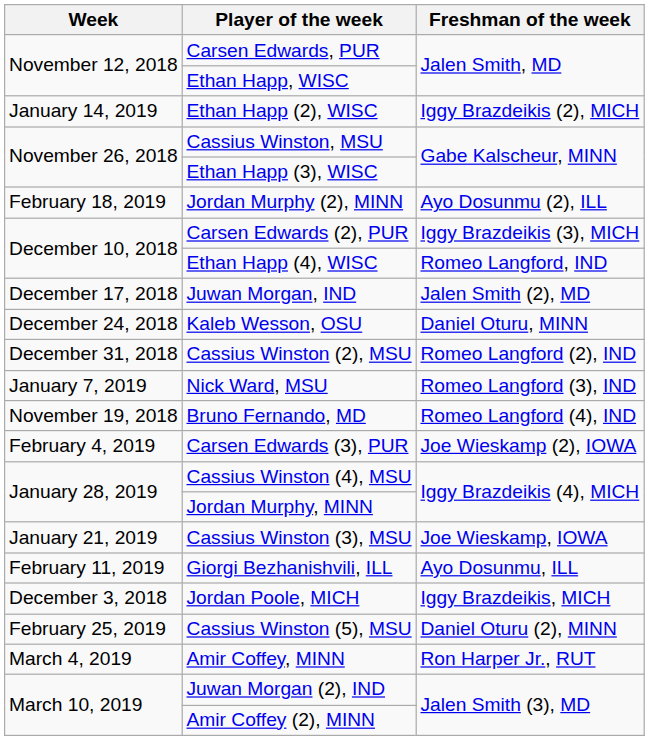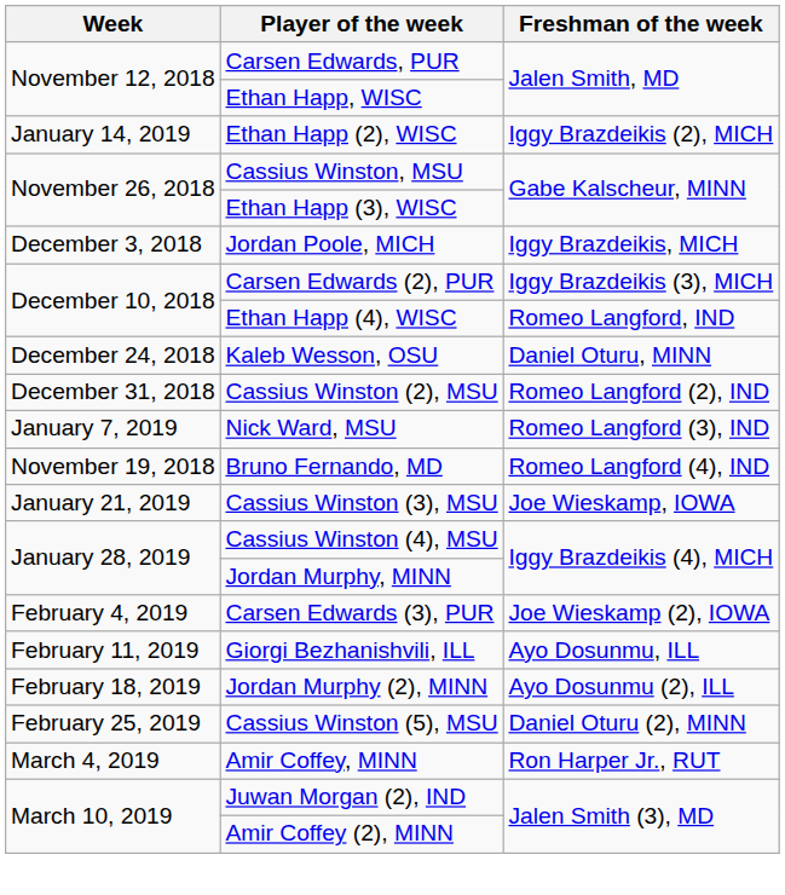 <table class="wikitable" border="1">
 <tr>
 <th>Week</th>
 <th>Player of the week</th>
 <th>Freshman of the week</th>
 </tr>
 <tr>
 <td rowspan=2 valign=middle>November 12, 2018</td>
 <td><a href='#'>Carsen Edwards</a>, <a href='#'>PUR</a></td>
 <td rowspan=2 valign=middle><a href='#'>Jalen Smith</a>, <a href='#'>MD</a></td>
 </tr>
 <tr>
 <td><a href='#'>Ethan Happ</a>, <a href='#'>WISC</a></td>
 </tr>
 <tr>
 <td>January 14, 2019</td>
 <td><a href='#'>Ethan Happ</a> (2), <a href='#'>WISC</a></td>
 <td><a href='#'>Iggy Brazdeikis</a> (2), <a href='#'>MICH</a></td>
 </tr>
 <tr>
 <td rowspan=2 valign=middle>November 26, 2018</td>
 <td><a href='#'>Cassius Winston</a>, <a href='#'>MSU</a></td>
 <td rowspan=2 valign=middle><a href='#'>Gabe Kalscheur</a>, <a href='#'>MINN</a></td>
 </tr>
 <tr>
 <td><a href='#'>Ethan Happ</a> (3), <a href='#'>WISC</a></td>
 </tr>
 <tr>
-<td>February 18, 2019</td>
-<td><a href='#'>Jordan Murphy</a> (2), <a href='#'>MINN</a></td>
-<td><a href='#'>Ayo Dosunmu</a> (2), <a href='#'>ILL</a></td>
+<td>December 3, 2018</td>
+<td><a href='#'>Jordan Poole</a>, <a href='#'>MICH</a></td>
+<td><a href='#'>Iggy Brazdeikis</a>, <a href='#'>MICH</a></td>
 </tr>
 <tr>
 <td rowspan=2 valign=middle>December 10, 2018</td>
 <td><a href='#'>Carsen Edwards</a> (2), <a href='#'>PUR</a></td>
 <td><a href='#'>Iggy Brazdeikis</a> (3), <a href='#'>MICH</a></td>
 </tr>
 <tr>
 <td><a href='#'>Ethan Happ</a> (4), <a href='#'>WISC</a></td>
 <td><a href='#'>Romeo Langford</a>, <a href='#'>IND</a></td>
-</tr>
-<tr>
-<td>December 17, 2018</td>
-<td><a href='#'>Juwan Morgan</a>, <a href='#'>IND</a></td>
-<td><a href='#'>Jalen Smith</a> (2), <a href='#'>MD</a></td>
 </tr>
 <tr>
 <td>December 24, 2018</td>
 <td><a href='#'>Kaleb Wesson</a>, <a href='#'>OSU</a></td>
 <td><a href='#'>Daniel Oturu</a>, <a href='#'>MINN</a></td>
 </tr>
 <tr>
 <td>December 31, 2018</td>
 <td><a href='#'>Cassius Winston</a> (2), <a href='#'>MSU</a></td>
 <td><a href='#'>Romeo Langford</a> (2), <a href='#'>IND</a></td>
 </tr>
 <tr>
 <td>January 7, 2019</td>
 <td><a href='#'>Nick Ward</a>, <a href='#'>MSU</a></td>
 <td><a href='#'>Romeo Langford</a> (3), <a href='#'>IND</a></td>
 </tr>
 <tr>
 <td>November 19, 2018</td>
 <td><a href='#'>Bruno Fernando</a>, <a href='#'>MD</a></td>
 <td><a href='#'>Romeo Langford</a> (4), <a href='#'>IND</a></td>
 </tr>
 <tr>
-<td>February 4, 2019</td>
-<td><a href='#'>Carsen Edwards</a> (3), <a href='#'>PUR</a></td>
-<td><a href='#'>Joe Wieskamp</a> (2), <a href='#'>IOWA</a></td>
+<td>January 21, 2019</td>
+<td><a href='#'>Cassius Winston</a> (3), <a href='#'>MSU</a></td>
+<td><a href='#'>Joe Wieskamp</a>, <a href='#'>IOWA</a></td>
 </tr>
 <tr>
 <td rowspan=2 valign=middle>January 28, 2019</td>
 <td><a href='#'>Cassius Winston</a> (4), <a href='#'>MSU</a></td>
 <td rowspan=2 valign=middle><a href='#'>Iggy Brazdeikis</a> (4), <a href='#'>MICH</a></td>
 </tr>
 <tr>
 <td><a href='#'>Jordan Murphy</a>, <a href='#'>MINN</a></td>
 </tr>
 <tr>
-<td>January 21, 2019</td>
-<td><a href='#'>Cassius Winston</a> (3), <a href='#'>MSU</a></td>
-<td><a href='#'>Joe Wieskamp</a>, <a href='#'>IOWA</a></td>
+<td>February 4, 2019</td>
+<td><a href='#'>Carsen Edwards</a> (3), <a href='#'>PUR</a></td>
+<td><a href='#'>Joe Wieskamp</a> (2), <a href='#'>IOWA</a></td>
 </tr>
 <tr>
 <td>February 11, 2019</td>
 <td><a href='#'>Giorgi Bezhanishvili</a>, <a href='#'>ILL</a></td>
 <td><a href='#'>Ayo Dosunmu</a>, <a href='#'>ILL</a></td>
 </tr>
 <tr>
-<td>December 3, 2018</td>
-<td><a href='#'>Jordan Poole</a>, <a href='#'>MICH</a></td>
-<td><a href='#'>Iggy Brazdeikis</a>, <a href='#'>MICH</a></td>
+<td>February 18, 2019</td>
+<td><a href='#'>Jordan Murphy</a> (2), <a href='#'>MINN</a></td>
+<td><a href='#'>Ayo Dosunmu</a> (2), <a href='#'>ILL</a></td>
 </tr>
 <tr>
 <td>February 25, 2019</td>
 <td><a href='#'>Cassius Winston</a> (5), <a href='#'>MSU</a></td>
 <td><a href='#'>Daniel Oturu</a> (2), <a href='#'>MINN</a></td>
 </tr>
 <tr>
 <td>March 4, 2019</td>
 <td><a href='#'>Amir Coffey</a>, <a href='#'>MINN</a></td>
 <td><a href='#'>Ron Harper Jr.</a>, <a href='#'>RUT</a></td>
 </tr>
 <tr>
 <td rowspan=2 valign=middle>March 10, 2019</td>
 <td><a href='#'>Juwan Morgan</a> (2), <a href='#'>IND</a></td>
 <td rowspan=2 valign=middle><a href='#'>Jalen Smith</a> (3), <a href='#'>MD</a></td>
 </tr>
 <tr>
 <td><a href='#'>Amir Coffey</a> (2), <a href='#'>MINN</a></td>
 </tr>
 </table>
